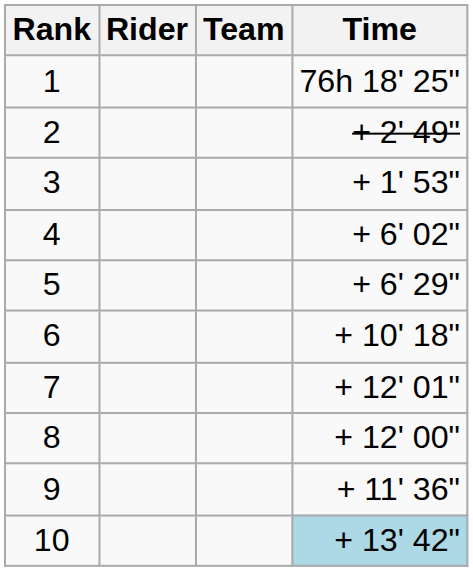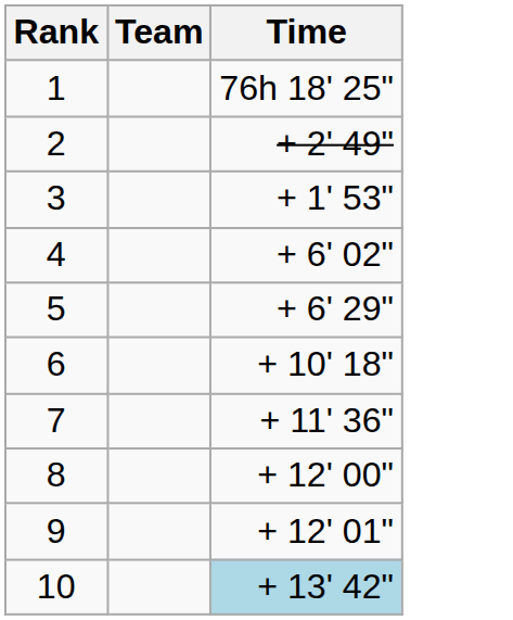 <table class="wikitable">
 <tr>
 <th>Rank</th>
-<th>Rider</th>
 <th>Team</th>
 <th>Time</th>
 </tr>
 <tr>
 <td style="text-align:center;">1</td>
-<td> </td>
 <td></td>
 <td style="text-align:right;">76h 18' 25"</td>
 </tr>
 <tr>
 <td style="text-align:center;">2</td>
 <td></td>
-<td></td>
 <td style="text-align:right;"><s>+ 2' 49"</s></td>
 </tr>
 <tr>
 <td style="text-align:center;">3</td>
-<td><s></s></td>
 <td><s></s></td>
 <td style="text-align:right;">+ 1' 53"</td>
 </tr>
 <tr>
 <td style="text-align:center;">4</td>
 <td></td>
-<td></td>
 <td style="text-align:right;">+ 6' 02"</td>
 </tr>
 <tr>
 <td style="text-align:center;">5</td>
-<td></td>
 <td></td>
 <td style="text-align:right;">+ 6' 29"</td>
 </tr>
 <tr>
 <td style="text-align:center;">6</td>
 <td></td>
-<td></td>
 <td style="text-align:right;">+ 10' 18"</td>
 </tr>
 <tr>
 <td style="text-align:center;">7</td>
 <td></td>
-<td></td>
-<td style="text-align:right;">+ 12' 01"</td>
+<td style="text-align:right;">+ 11' 36"</td>
 </tr>
 <tr>
 <td style="text-align:center;">8</td>
-<td></td>
 <td></td>
 <td style="text-align:right;">+ 12' 00"</td>
 </tr>
 <tr>
 <td style="text-align:center;">9</td>
-<td> </td>
 <td></td>
-<td style="text-align:right;">+ 11' 36"</td>
+<td style="text-align:right;">+ 12' 01"</td>
 </tr>
 <tr>
 <td style="text-align:center;">10</td>
 <td></td>
-<td></td>
 <td style="background: lightblue; text-align:right;">+ 13' 42"</td>
 </tr>
 </table>
